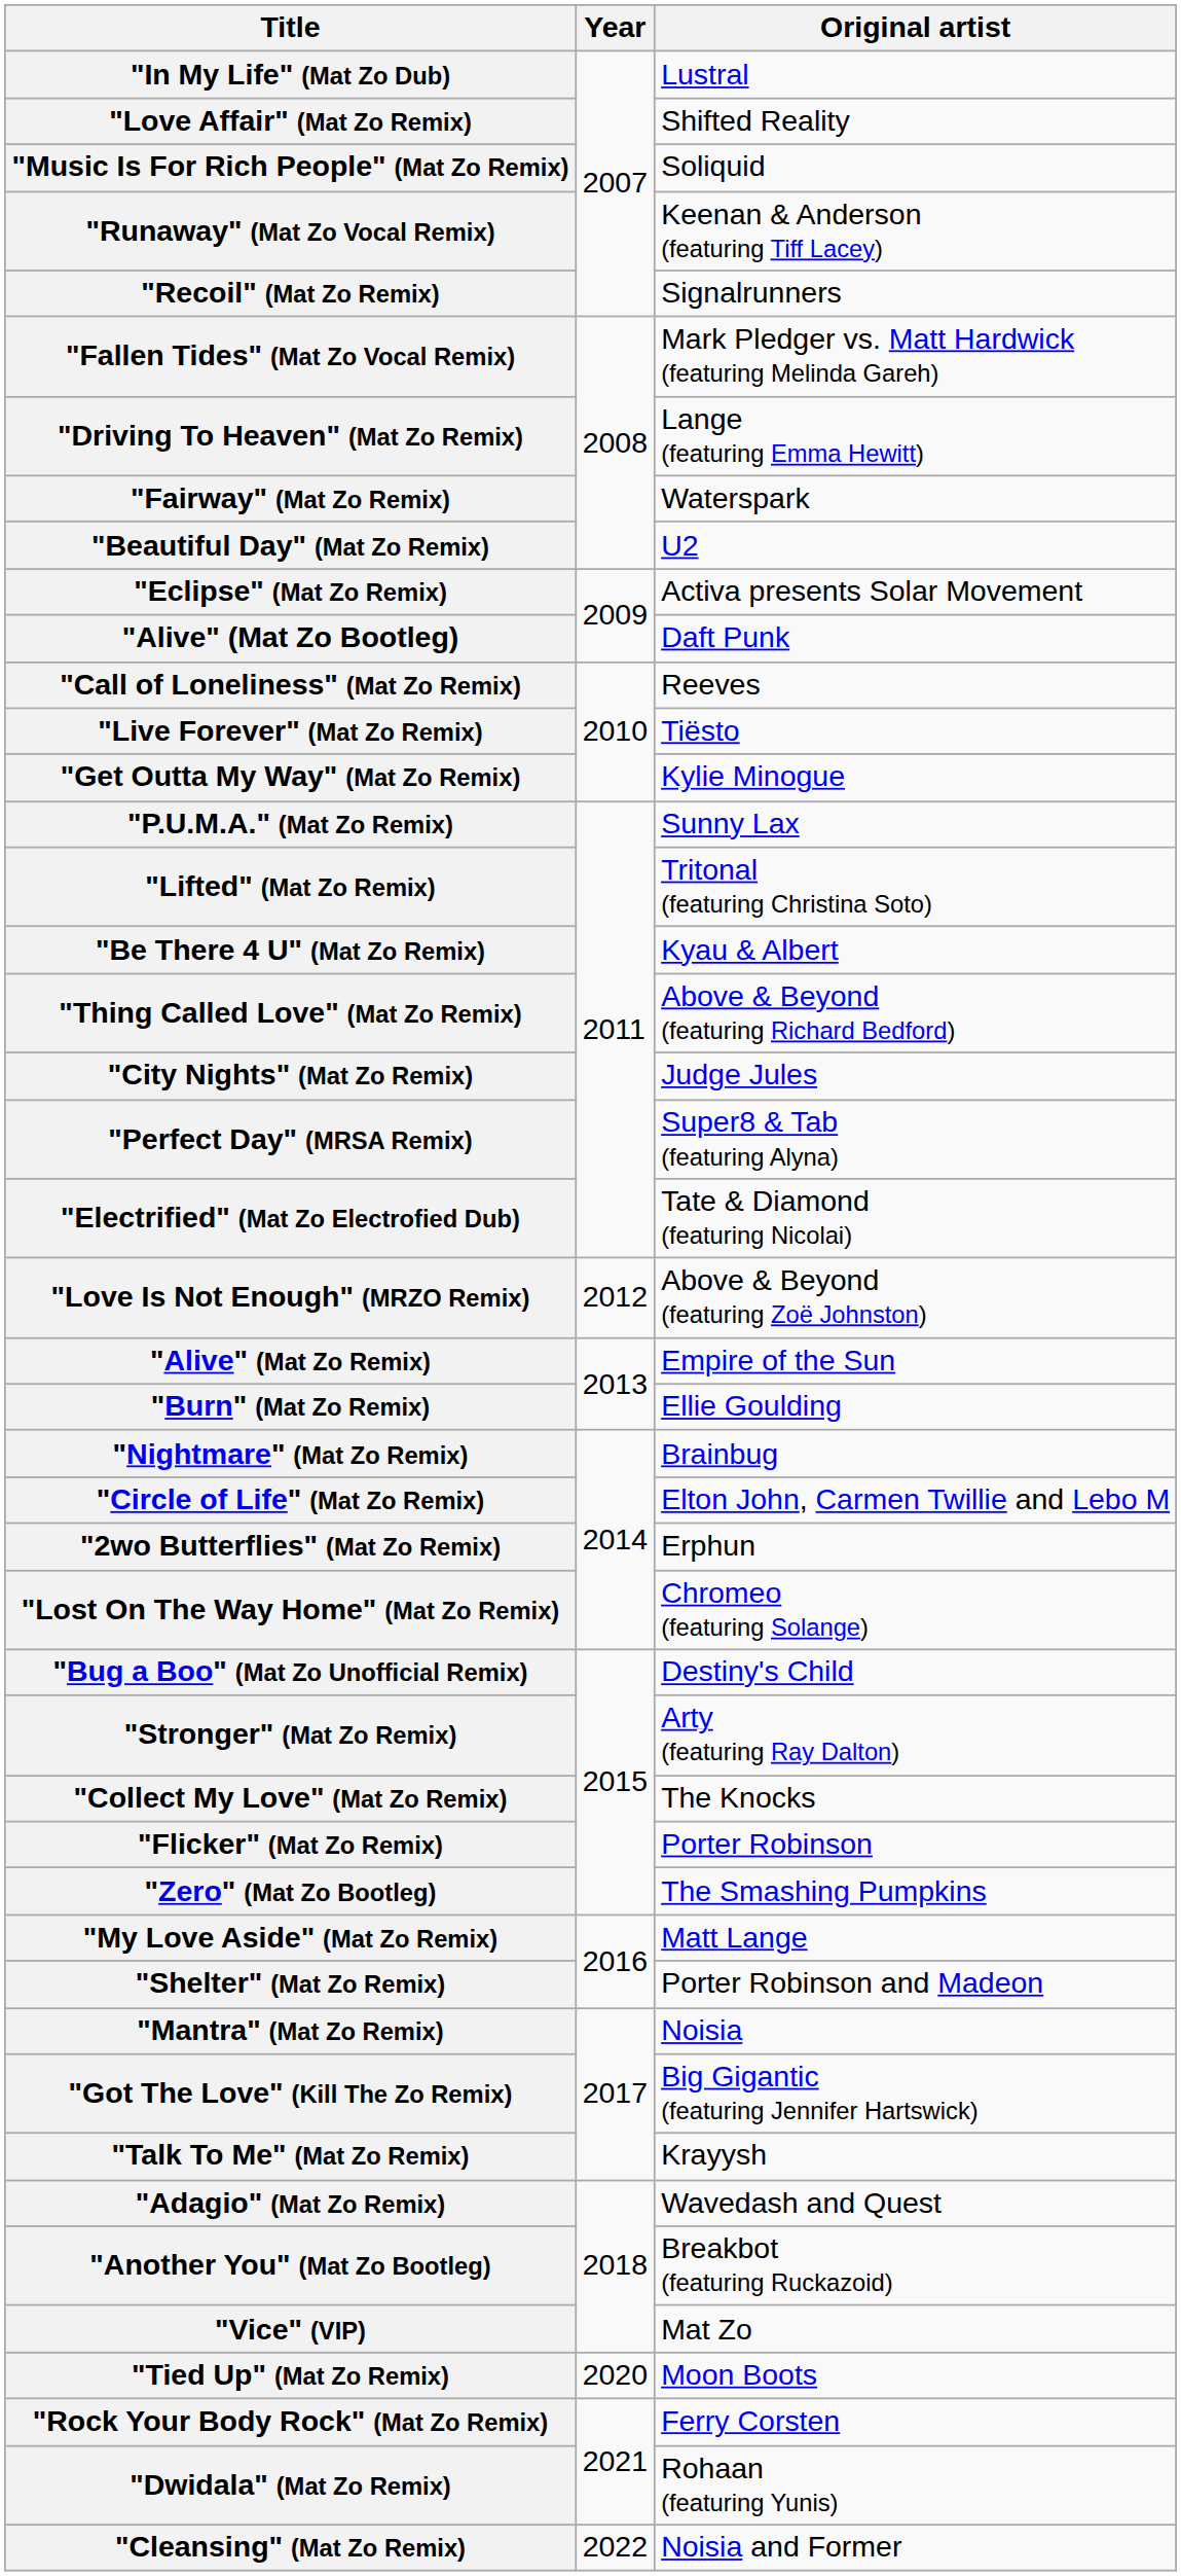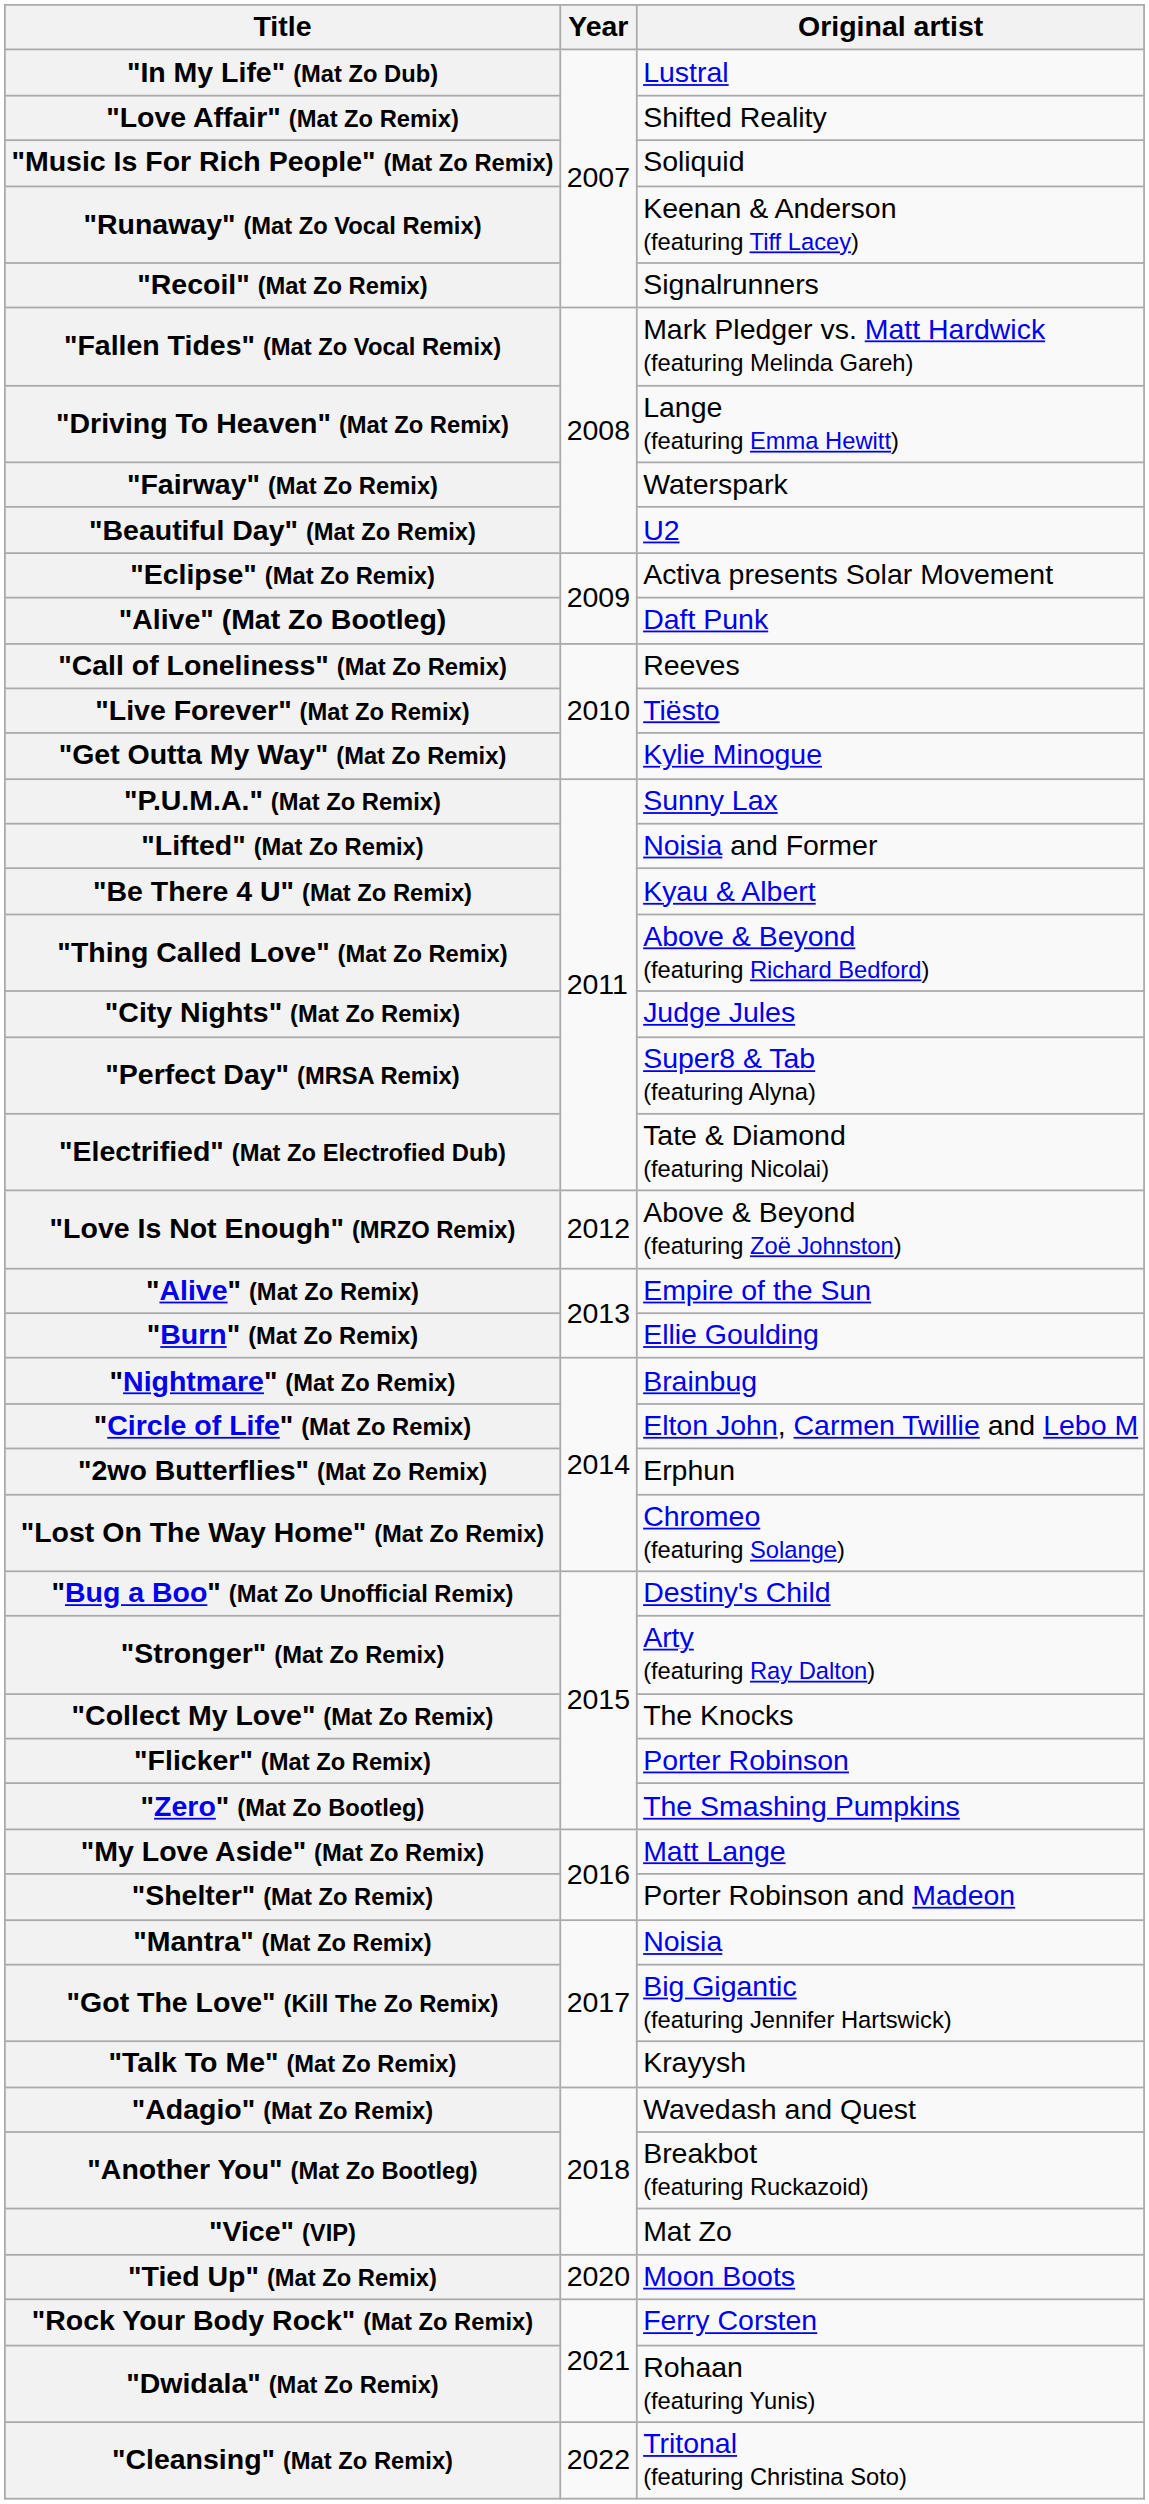 <table class="wikitable plainrowheaders">
 <tr>
 <th>Title</th>
 <th>Year</th>
 <th>Original artist</th>
 </tr>
 <tr>
 <th scope="row">"In My Life" <small>(Mat Zo Dub)</small></th>
 <td rowspan="5">2007</td>
 <td><a href='#'>Lustral</a></td>
 </tr>
 <tr>
 <th scope="row">"Love Affair" <small>(Mat Zo Remix)</small></th>
 <td>Shifted Reality</td>
 </tr>
 <tr>
 <th scope="row">"Music Is For Rich People" <small>(Mat Zo Remix)</small></th>
 <td>Soliquid</td>
 </tr>
 <tr>
 <th scope="row">"Runaway" <small>(Mat Zo Vocal Remix)</small></th>
 <td>Keenan & Anderson <br><small>(featuring <a href='#'>Tiff Lacey</a>)</small></td>
 </tr>
 <tr>
 <th scope="row">"Recoil" <small>(Mat Zo Remix)</small></th>
 <td>Signalrunners</td>
 </tr>
 <tr>
 <th scope="row">"Fallen Tides" <small>(Mat Zo Vocal Remix)</small></th>
 <td rowspan="4">2008</td>
 <td>Mark Pledger vs. <a href='#'>Matt Hardwick</a> <br><small>(featuring Melinda Gareh)</small></td>
 </tr>
 <tr>
 <th scope="row">"Driving To Heaven" <small>(Mat Zo Remix)</small></th>
 <td>Lange <br><small>(featuring <a href='#'>Emma Hewitt</a>)</small></td>
 </tr>
 <tr>
 <th scope="row">"Fairway" <small>(Mat Zo Remix)</small></th>
 <td>Waterspark</td>
 </tr>
 <tr>
 <th scope="row">"Beautiful Day" <small>(Mat Zo Remix)</small></th>
 <td><a href='#'>U2</a></td>
 </tr>
 <tr>
 <th scope="row">"Eclipse" <small>(Mat Zo Remix)</small></th>
 <td rowspan="2">2009</td>
 <td>Activa presents Solar Movement</td>
 </tr>
 <tr>
 <th scope="row">"Alive" (Mat Zo Bootleg)</th>
 <td><a href='#'>Daft Punk</a></td>
 </tr>
 <tr>
 <th scope="row">"Call of Loneliness" <small>(Mat Zo Remix)</small></th>
 <td rowspan="3">2010</td>
 <td>Reeves</td>
 </tr>
 <tr>
 <th scope="row">"Live Forever" <small>(Mat Zo Remix)</small></th>
 <td><a href='#'>Tiësto</a></td>
 </tr>
 <tr>
 <th scope="row">"Get Outta My Way" <small>(Mat Zo Remix)</small></th>
 <td><a href='#'>Kylie Minogue</a></td>
 </tr>
 <tr>
 <th scope="row">"P.U.M.A." <small>(Mat Zo Remix)</small></th>
 <td rowspan="7">2011</td>
 <td><a href='#'>Sunny Lax</a></td>
 </tr>
 <tr>
 <th scope="row">"Lifted" <small>(Mat Zo Remix)</small></th>
-<td><a href='#'>Tritonal</a> <br><small>(featuring Christina Soto)</small></td>
+<td><a href='#'>Noisia</a> and Former</td>
 </tr>
 <tr>
 <th scope="row">"Be There 4 U" <small>(Mat Zo Remix)</small></th>
 <td><a href='#'>Kyau & Albert</a></td>
 </tr>
 <tr>
 <th scope="row">"Thing Called Love" <small>(Mat Zo Remix)</small></th>
 <td><a href='#'>Above & Beyond</a> <br><small>(featuring <a href='#'>Richard Bedford</a>)</small></td>
 </tr>
 <tr>
 <th scope="row">"City Nights" <small>(Mat Zo Remix)</small></th>
 <td><a href='#'>Judge Jules</a></td>
 </tr>
 <tr>
 <th scope="row">"Perfect Day" <small>(MRSA Remix)</small></th>
 <td><a href='#'>Super8 & Tab</a> <br><small>(featuring Alyna)</small></td>
 </tr>
 <tr>
 <th scope="row">"Electrified" <small>(Mat Zo Electrofied Dub)</small></th>
 <td>Tate & Diamond <br><small>(featuring Nicolai)</small></td>
 </tr>
 <tr>
 <th scope="row">"Love Is Not Enough" <small>(MRZO Remix)</small></th>
 <td>2012</td>
 <td>Above & Beyond <br><small>(featuring <a href='#'>Zoë Johnston</a>)</small></td>
 </tr>
 <tr>
 <th scope="row">"<a href='#'>Alive</a>" <small>(Mat Zo Remix)</small></th>
 <td rowspan="2">2013</td>
 <td><a href='#'>Empire of the Sun</a></td>
 </tr>
 <tr>
 <th scope="row">"<a href='#'>Burn</a>" <small>(Mat Zo Remix)</small></th>
 <td><a href='#'>Ellie Goulding</a></td>
 </tr>
 <tr>
 <th scope="row">"<a href='#'>Nightmare</a>" <small>(Mat Zo Remix)</small></th>
 <td rowspan="4">2014</td>
 <td><a href='#'>Brainbug</a></td>
 </tr>
 <tr>
 <th scope="row">"<a href='#'>Circle of Life</a>" <small>(Mat Zo Remix)</small></th>
 <td><a href='#'>Elton John</a>, <a href='#'>Carmen Twillie</a> and <a href='#'>Lebo M</a></td>
 </tr>
 <tr>
 <th scope="row">"2wo Butterflies" <small>(Mat Zo Remix)</small></th>
 <td>Erphun</td>
 </tr>
 <tr>
 <th scope="row">"Lost On The Way Home" <small>(Mat Zo Remix)</small></th>
 <td><a href='#'>Chromeo</a> <br><small>(featuring <a href='#'>Solange</a>)</small></td>
 </tr>
 <tr>
 <th scope="row">"<a href='#'>Bug a Boo</a>" <small>(Mat Zo Unofficial Remix)</small></th>
 <td rowspan="5">2015</td>
 <td><a href='#'>Destiny's Child</a></td>
 </tr>
 <tr>
 <th scope="row">"Stronger" <small>(Mat Zo Remix)</small></th>
 <td><a href='#'>Arty</a> <br><small>(featuring <a href='#'>Ray Dalton</a>)</small></td>
 </tr>
 <tr>
 <th scope="row">"Collect My Love" <small>(Mat Zo Remix)</small></th>
 <td>The Knocks</td>
 </tr>
 <tr>
 <th scope="row">"Flicker" <small>(Mat Zo Remix)</small></th>
 <td><a href='#'>Porter Robinson</a></td>
 </tr>
 <tr>
 <th scope="row">"<a href='#'>Zero</a>" <small>(Mat Zo Bootleg)</small></th>
 <td><a href='#'>The Smashing Pumpkins</a></td>
 </tr>
 <tr>
 <th scope="row">"My Love Aside" <small>(Mat Zo Remix)</small></th>
 <td rowspan="2">2016</td>
 <td><a href='#'>Matt Lange</a></td>
 </tr>
 <tr>
 <th scope="row">"Shelter" <small>(Mat Zo Remix)</small></th>
 <td>Porter Robinson and <a href='#'>Madeon</a></td>
 </tr>
 <tr>
 <th scope="row">"Mantra" <small>(Mat Zo Remix)</small></th>
 <td rowspan="3">2017</td>
 <td><a href='#'>Noisia</a></td>
 </tr>
 <tr>
 <th scope="row">"Got The Love" <small>(Kill The Zo Remix)</small></th>
 <td><a href='#'>Big Gigantic</a> <br><small>(featuring Jennifer Hartswick)</small></td>
 </tr>
 <tr>
 <th scope="row">"Talk To Me" <small>(Mat Zo Remix)</small></th>
 <td>Krayysh</td>
 </tr>
 <tr>
 <th scope="row">"Adagio" <small>(Mat Zo Remix)</small></th>
 <td rowspan="3">2018</td>
 <td>Wavedash and Quest</td>
 </tr>
 <tr>
 <th scope="row">"Another You" <small>(Mat Zo Bootleg)</small></th>
 <td>Breakbot <br><small>(featuring Ruckazoid)</small></td>
 </tr>
 <tr>
 <th scope="row">"Vice" <small>(VIP)</small></th>
 <td>Mat Zo</td>
 </tr>
 <tr>
 <th scope="row">"Tied Up" <small>(Mat Zo Remix)</small></th>
 <td>2020</td>
 <td><a href='#'>Moon Boots</a></td>
 </tr>
 <tr>
 <th scope="row">"Rock Your Body Rock" <small>(Mat Zo Remix)</small></th>
 <td rowspan="2">2021</td>
 <td><a href='#'>Ferry Corsten</a></td>
 </tr>
 <tr>
 <th scope="row">"Dwidala" <small>(Mat Zo Remix)</small></th>
 <td>Rohaan <br><small>(featuring Yunis)</small></td>
 </tr>
 <tr>
 <th scope="row">"Cleansing" <small>(Mat Zo Remix)</small></th>
 <td>2022</td>
-<td><a href='#'>Noisia</a> and Former</td>
+<td><a href='#'>Tritonal</a> <br><small>(featuring Christina Soto)</small></td>
 </tr>
 </table>
